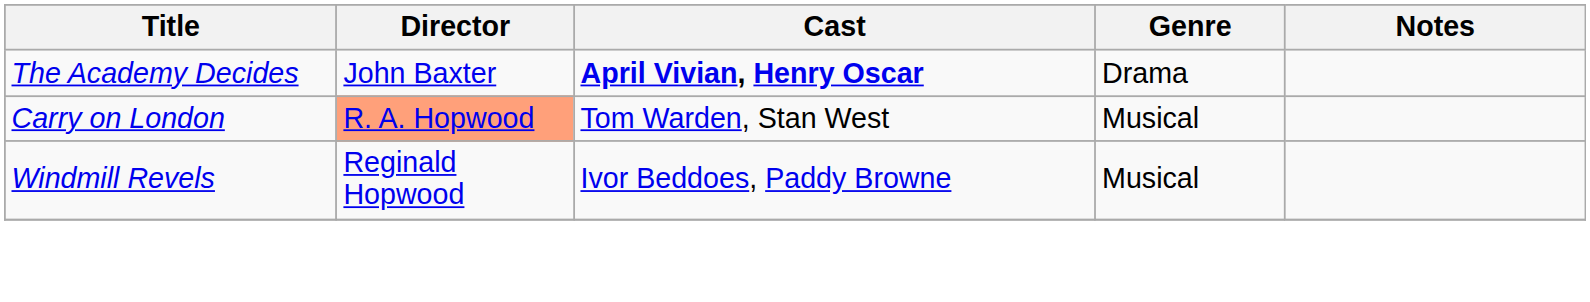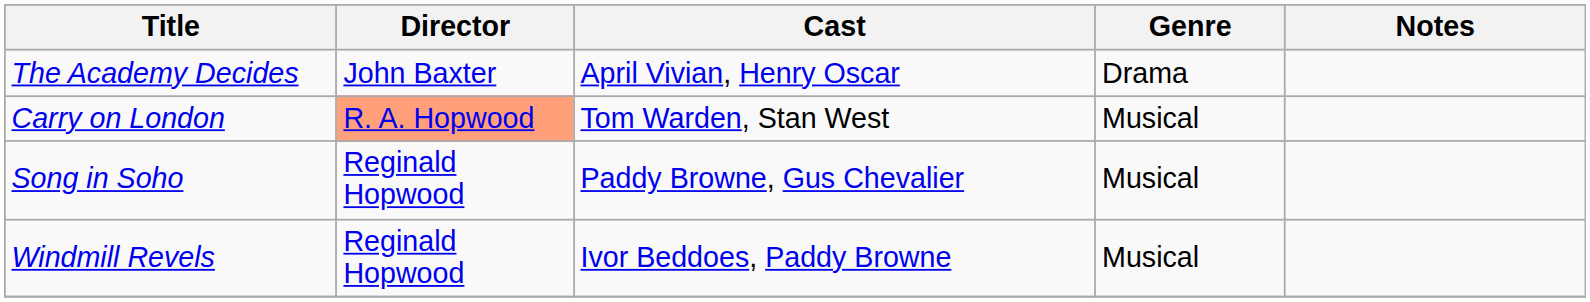 <table class="wikitable" style="width:100%;">
 <tr>
 <th style="width:21%;">Title</th>
 <th style="width:15%;">Director</th>
 <th style="width:33%;">Cast</th>
 <th style="width:12%;">Genre</th>
 <th style="width:19%;">Notes</th>
 </tr>
 <tr>
 <td><em><a href='#'>The Academy Decides</a></em></td>
 <td><a href='#'>John Baxter</a></td>
-<td><strong><a href='#'>April Vivian</a>, <a href='#'>Henry Oscar</a></strong></td>
+<td><a href='#'>April Vivian</a>, <a href='#'>Henry Oscar</a></td>
 <td>Drama</td>
 <td></td>
 </tr>
 <tr>
 <td><em><a href='#'>Carry on London</a></em></td>
 <td style="background: lightsalmon;"><a href='#'>R. A. Hopwood</a></td>
 <td><a href='#'>Tom Warden</a>, Stan West</td>
+<td>Musical</td>
+<td></td>
+</tr>
+<tr>
+<td><em><a href='#'>Song in Soho</a></em></td>
+<td><a href='#'>Reginald Hopwood</a></td>
+<td><a href='#'>Paddy Browne</a>, <a href='#'>Gus Chevalier</a></td>
 <td>Musical</td>
 <td></td>
 </tr>
 <tr>
 <td><em><a href='#'>Windmill Revels</a></em></td>
 <td><a href='#'>Reginald Hopwood</a></td>
 <td><a href='#'>Ivor Beddoes</a>, <a href='#'>Paddy Browne</a></td>
 <td>Musical</td>
 <td></td>
 </tr>
 <tr>
 </tr>
 </table>
